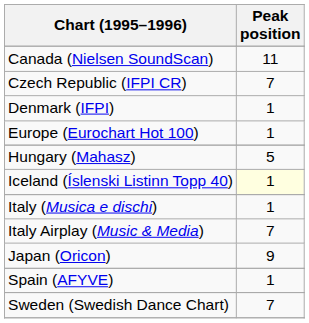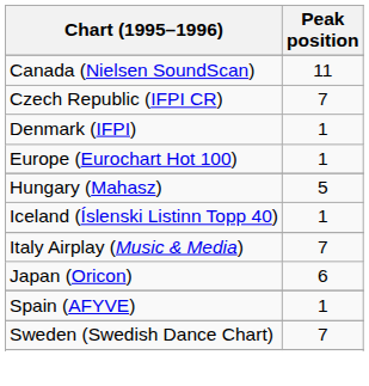 <table class="wikitable sortable">
 <tr>
 <th>Chart (1995–1996)</th>
 <th>Peak <br>position</th>
 </tr>
 <tr>
 </tr>
 <tr>
 </tr>
 <tr>
 </tr>
 <tr>
 </tr>
 <tr>
 </tr>
 <tr>
 </tr>
 <tr>
 <td>Canada (<a href='#'>Nielsen SoundScan</a>)</td>
 <td align="center">11</td>
 </tr>
 <tr>
 <td>Czech Republic (<a href='#'>IFPI CR</a>)</td>
 <td align="center">7</td>
 </tr>
 <tr>
 <td>Denmark (<a href='#'>IFPI</a>)</td>
 <td align="center">1</td>
 </tr>
 <tr>
 <td>Europe (<a href='#'>Eurochart Hot 100</a>)</td>
 <td align="center">1</td>
 </tr>
 <tr>
 </tr>
 <tr>
 </tr>
 <tr>
 </tr>
 <tr>
 <td>Hungary (<a href='#'>Mahasz</a>)</td>
 <td align="center">5</td>
 </tr>
 <tr>
 <td>Iceland (<a href='#'>Íslenski Listinn Topp 40</a>)</td>
-<td align="center" style="background: lightyellow;">1</td>
+<td align="center">1</td>
 </tr>
 <tr>
-</tr>
-<tr>
-<td>Italy (<em><a href='#'>Musica e dischi</a></em>)</td>
-<td align="center">1</td>
 </tr>
 <tr>
 <td>Italy Airplay (<em><a href='#'>Music & Media</a></em>)</td>
 <td align="center">7</td>
 </tr>
 <tr>
 <td>Japan (<a href='#'>Oricon</a>)</td>
-<td align="center">9</td>
+<td align="center">6</td>
 </tr>
 <tr>
 </tr>
 <tr>
 </tr>
 <tr>
 </tr>
 <tr>
 </tr>
 <tr>
 </tr>
 <tr>
 <td>Spain (<a href='#'>AFYVE</a>)</td>
 <td align="center">1</td>
 </tr>
 <tr>
 </tr>
 <tr>
 <td>Sweden (Swedish Dance Chart)</td>
 <td align="center">7</td>
 </tr>
 <tr>
 </tr>
 <tr>
 </tr>
 <tr>
 </tr>
 <tr>
 </tr>
 <tr>
 </tr>
 <tr>
 </tr>
 <tr>
 </tr>
 <tr>
 </tr>
 <tr>
 </tr>
 </table>
